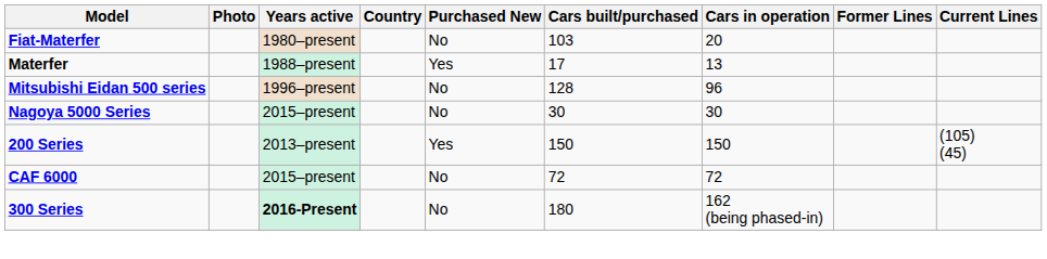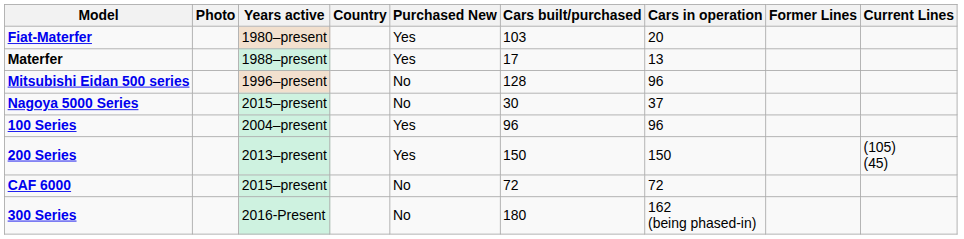 <table class="wikitable sortable">
 <tr>
 <th>Model</th>
 <th>Photo</th>
 <th>Years active</th>
 <th>Country</th>
 <th>Purchased New</th>
 <th>Cars built/purchased</th>
 <th>Cars in operation</th>
 <th>Former Lines</th>
 <th>Current Lines</th>
 </tr>
 <tr>
 <td><strong><a href='#'>Fiat-Materfer</a></strong></td>
 <td></td>
 <td style="background:#F2E0CE;">1980–present</td>
 <td></td>
-<td>No</td>
+<td>Yes</td>
 <td>103</td>
 <td>20 <br> </td>
 <td> </td>
 <td> </td>
 </tr>
 <tr>
 <td><strong>Materfer</strong></td>
 <td></td>
 <td style="background:#CEF2E0;">1988–present</td>
 <td></td>
 <td>Yes</td>
 <td>17</td>
 <td>13</td>
 <td></td>
 <td></td>
 </tr>
 <tr>
 <td><strong><a href='#'> Mitsubishi Eidan 500 series</a></strong></td>
 <td></td>
 <td style="background:#F2E0CE;">1996–present</td>
 <td></td>
 <td>No</td>
 <td>128</td>
 <td>96</td>
 <td></td>
 <td></td>
 </tr>
 <tr>
 <td><strong><a href='#'>Nagoya 5000 Series</a></strong></td>
 <td></td>
 <td style="background:#CEF2E0;">2015–present</td>
 <td></td>
 <td>No</td>
 <td>30</td>
-<td>30</td>
+<td>37</td>
+<td></td>
+<td></td>
+</tr>
+<tr>
+<td><strong><a href='#'>100 Series</a></strong></td>
+<td></td>
+<td style="background:#CEF2E0;">2004–present</td>
+<td> </td>
+<td>Yes</td>
+<td>96</td>
+<td>96</td>
 <td></td>
 <td></td>
 </tr>
 <tr>
 <td><strong><a href='#'>200 Series</a></strong></td>
 <td></td>
 <td style="background:#CEF2E0;">2013–present</td>
 <td></td>
 <td>Yes</td>
 <td>150</td>
 <td>150</td>
 <td></td>
 <td> (105) <br>  (45)</td>
 </tr>
 <tr>
 <td><strong><a href='#'>CAF 6000</a></strong></td>
 <td></td>
 <td style="background:#CEF2E0;">2015–present</td>
 <td></td>
 <td>No</td>
 <td>72</td>
 <td>72</td>
 <td></td>
 <td></td>
 </tr>
 <tr>
 <td><strong><a href='#'>300 Series</a></strong></td>
 <td></td>
-<td style="background:#CEF2E0;"><strong>2016-Present</strong></td>
+<td style="background:#CEF2E0;">2016-Present</td>
 <td></td>
 <td>No</td>
 <td>180</td>
 <td>162<br>(being phased-in)</td>
 <td></td>
 <td> <br> </td>
 </tr>
 </table>
